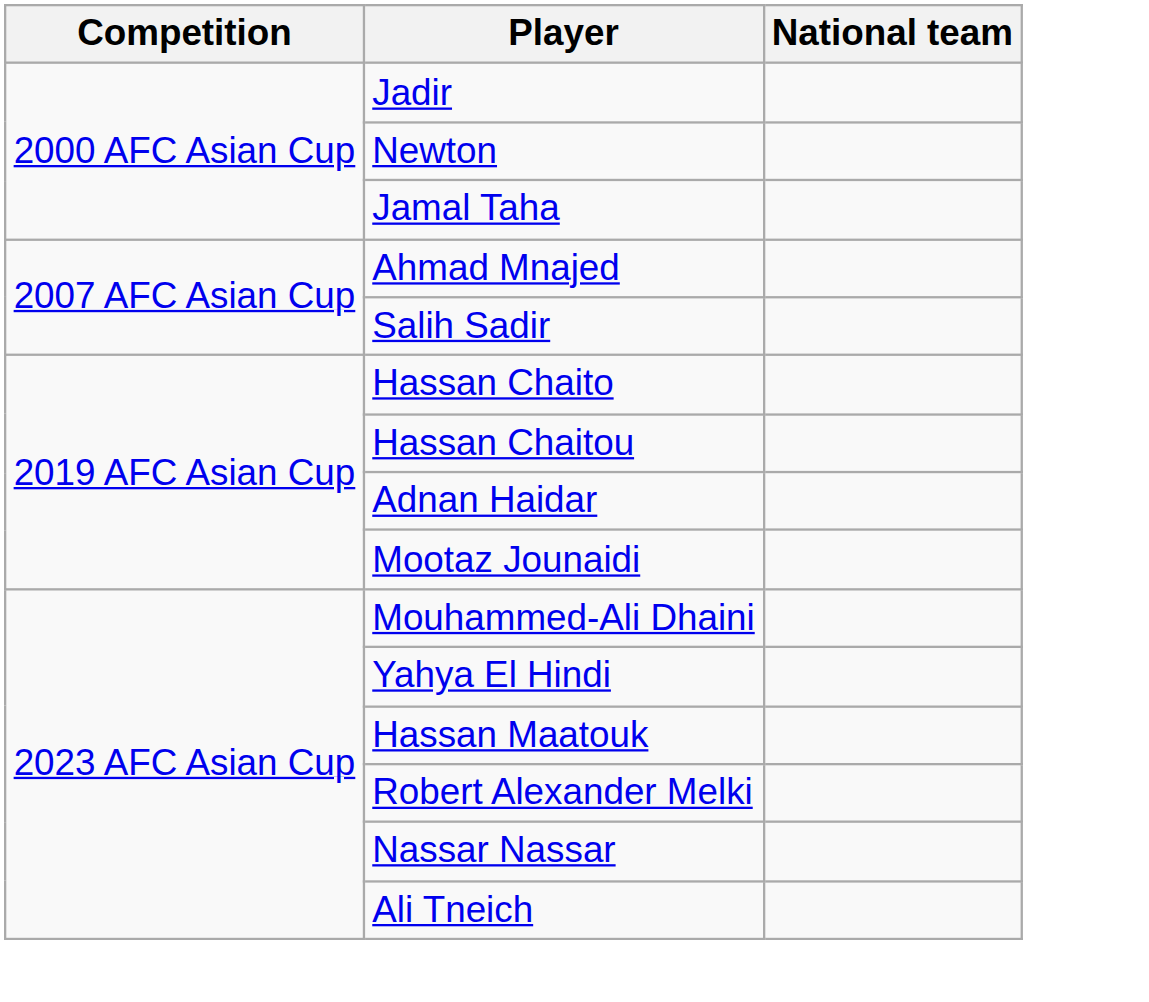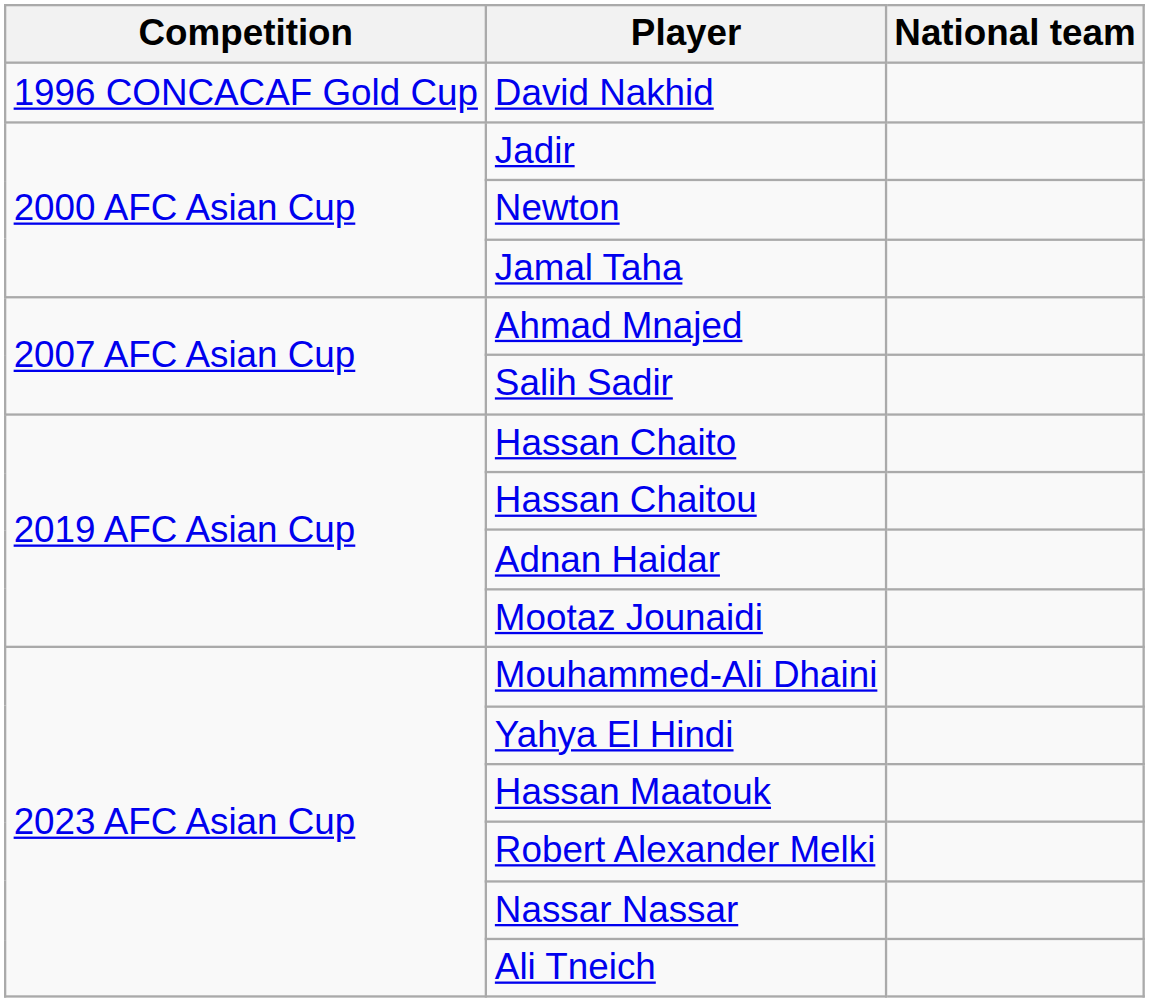 <table class="wikitable">
 <tr>
 <th>Competition</th>
 <th>Player</th>
 <th>National team</th>
+</tr>
+<tr>
+<td><a href='#'>1996 CONCACAF Gold Cup</a></td>
+<td><a href='#'>David Nakhid</a></td>
+<td></td>
 </tr>
 <tr>
 <td rowspan="3"><a href='#'>2000 AFC Asian Cup</a></td>
 <td><a href='#'>Jadir</a></td>
 <td></td>
 </tr>
 <tr>
 <td><a href='#'>Newton</a></td>
 <td></td>
 </tr>
 <tr>
 <td><a href='#'>Jamal Taha</a></td>
 <td></td>
 </tr>
 <tr>
 <td rowspan="2"><a href='#'>2007 AFC Asian Cup</a></td>
 <td><a href='#'>Ahmad Mnajed</a></td>
 <td></td>
 </tr>
 <tr>
 <td><a href='#'>Salih Sadir</a></td>
 <td></td>
 </tr>
 <tr>
 <td rowspan="4"><a href='#'>2019 AFC Asian Cup</a></td>
 <td><a href='#'>Hassan Chaito</a></td>
 <td></td>
 </tr>
 <tr>
 <td><a href='#'>Hassan Chaitou</a></td>
 <td></td>
 </tr>
 <tr>
 <td><a href='#'>Adnan Haidar</a></td>
 <td></td>
 </tr>
 <tr>
 <td><a href='#'>Mootaz Jounaidi</a></td>
 <td></td>
 </tr>
 <tr>
 <td rowspan="6"><a href='#'>2023 AFC Asian Cup</a></td>
 <td><a href='#'>Mouhammed-Ali Dhaini</a></td>
 <td></td>
 </tr>
 <tr>
 <td><a href='#'>Yahya El Hindi</a></td>
 <td></td>
 </tr>
 <tr>
 <td><a href='#'>Hassan Maatouk</a></td>
 <td></td>
 </tr>
 <tr>
 <td><a href='#'>Robert Alexander Melki</a></td>
 <td></td>
 </tr>
 <tr>
 <td><a href='#'>Nassar Nassar</a></td>
 <td></td>
 </tr>
 <tr>
 <td><a href='#'>Ali Tneich</a></td>
 <td></td>
 </tr>
 </table>
